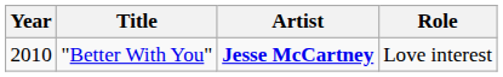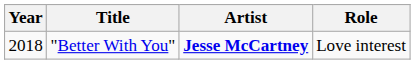 <table class="wikitable">
 <tr>
 <th>Year</th>
 <th>Title</th>
 <th>Artist</th>
 <th>Role</th>
 </tr>
 <tr>
-<td>2010</td>
+<td>2018</td>
 <td>"<a href='#'>Better With You</a>"</td>
 <td><strong><a href='#'>Jesse McCartney</a></strong></td>
 <td>Love interest</td>
 </tr>
 </table>
